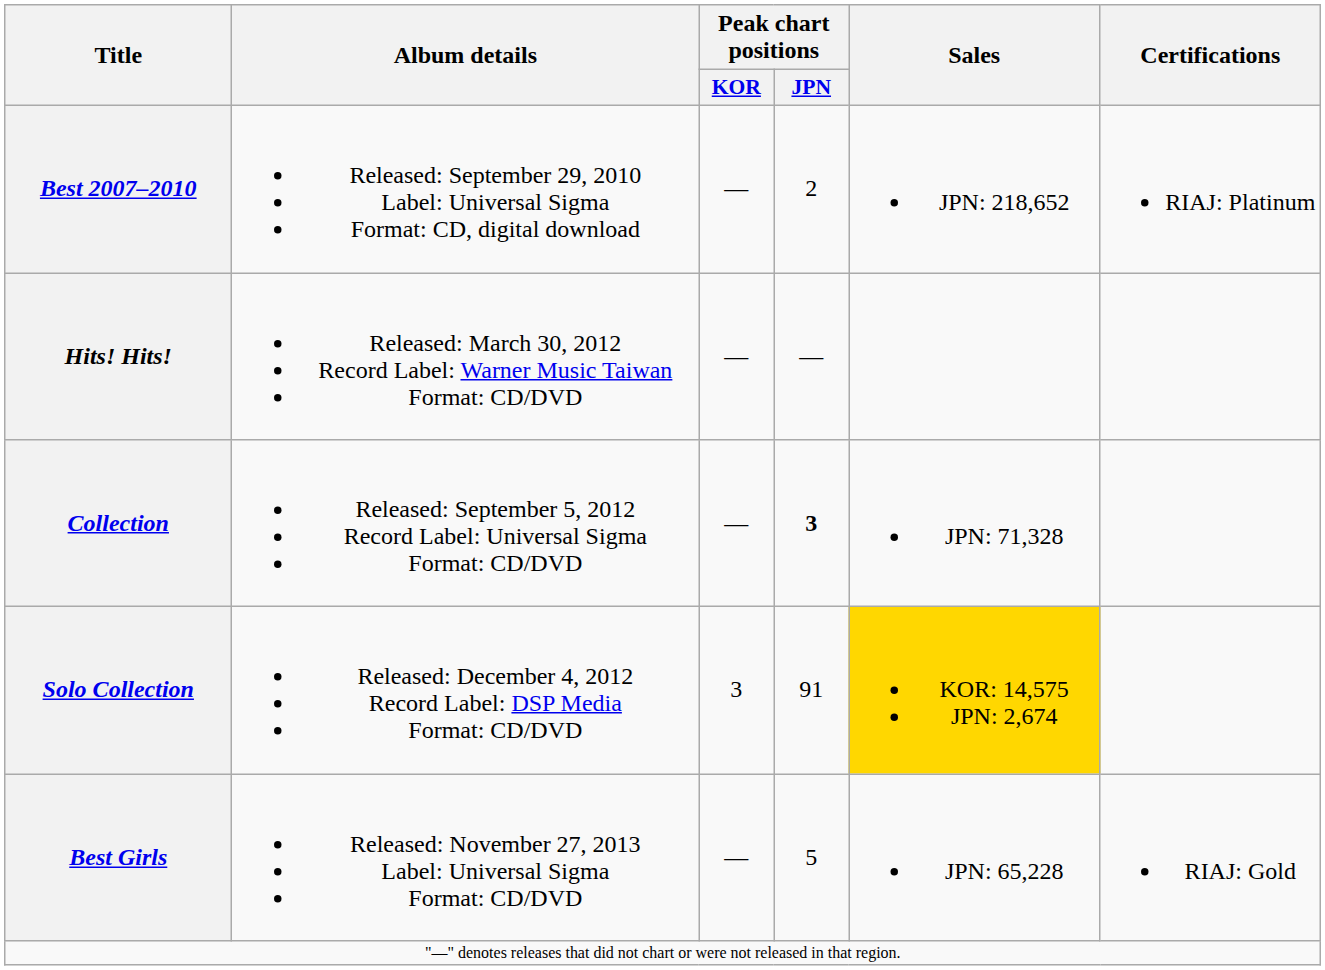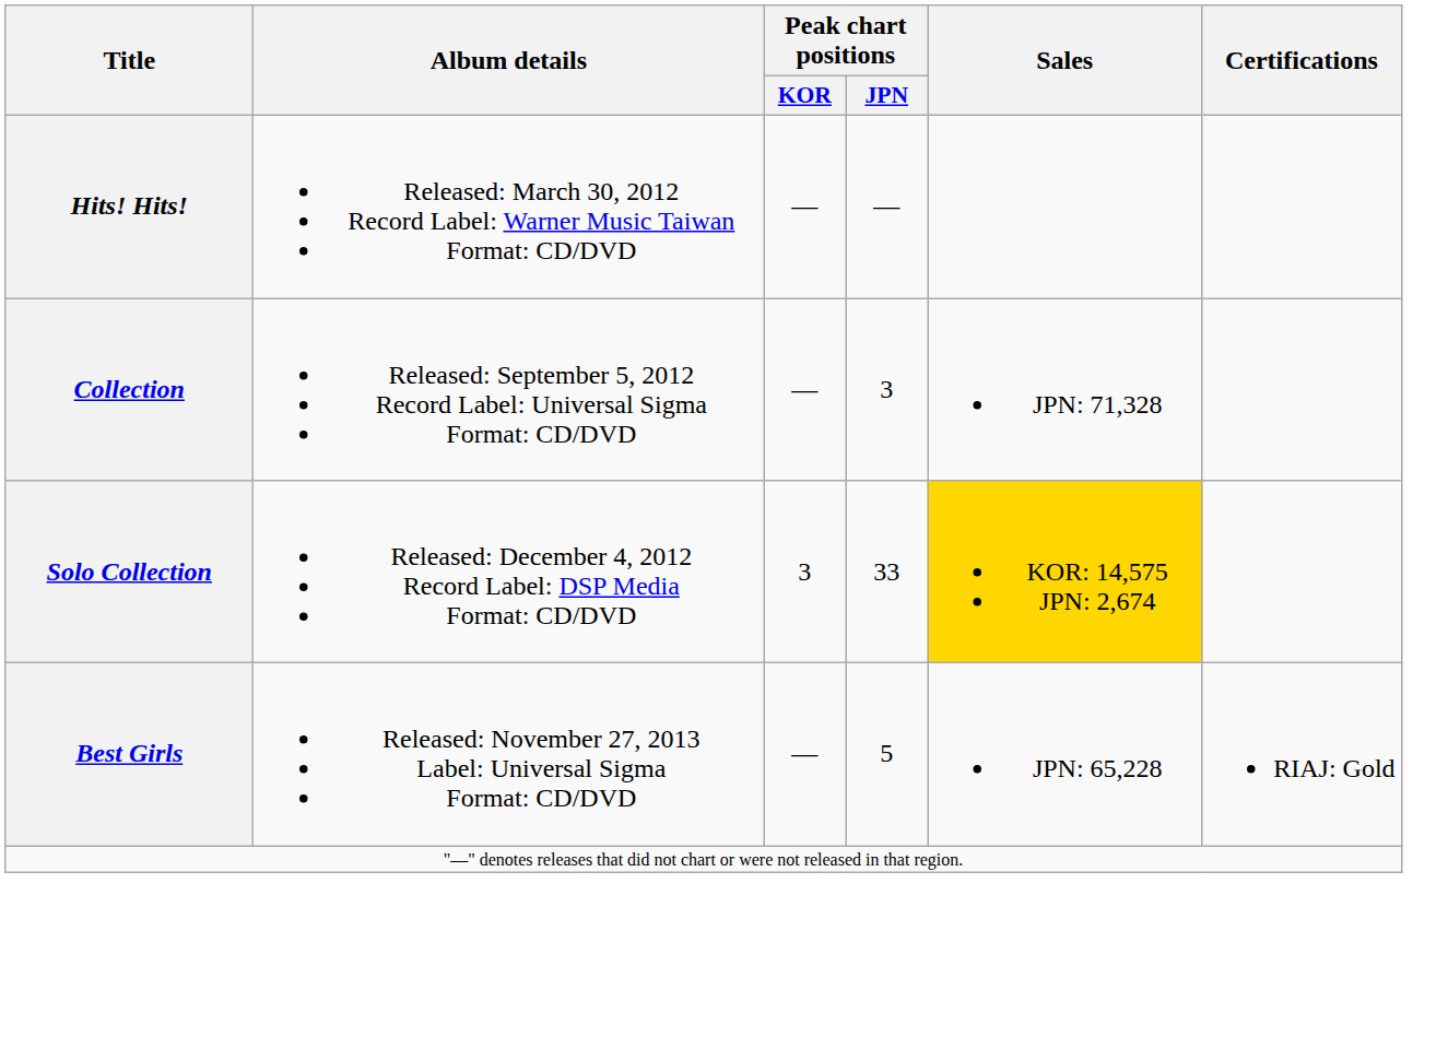 <table class="wikitable plainrowheaders" style="text-align:center;">
 <tr>
 <th scope="col" rowspan="2" style="width:9em;">Title</th>
 <th scope="col" rowspan="2" style="width:19em;">Album details</th>
 <th colspan="2" scope="col">Peak chart positions</th>
 <th scope="col" rowspan="2" style="width:10em;">Sales</th>
 <th scope="col" rowspan="2">Certifications</th>
 </tr>
 <tr>
 <th scope="col" style="width:3em;font-size:90%;"><a href='#'>KOR</a><br></th>
 <th scope="col" style="width:3em;font-size:90%;"><a href='#'>JPN</a><br></th>
 </tr>
 <tr>
-<th scope="row"><em><a href='#'>Best 2007–2010</a></em></th>
-<td><br><ul><li>Released: September 29, 2010 </li><li>Label: Universal Sigma</li><li>Format: CD, digital download</li></ul></td>
-<td>—</td>
-<td>2</td>
-<td><br><ul><li>JPN: 218,652</li></ul></td>
-<td><br><ul><li>RIAJ: Platinum</li></ul></td>
-</tr>
-<tr>
 <th scope="row"><em>Hits! Hits!</em></th>
 <td><br><ul><li>Released: March 30, 2012 </li><li>Record Label: <a href='#'>Warner Music Taiwan</a></li><li>Format: CD/DVD</li></ul></td>
 <td>—</td>
 <td>—</td>
 <td></td>
 <td></td>
 </tr>
 <tr>
 <th scope="row"><em><a href='#'>Collection</a></em></th>
 <td><br><ul><li>Released: September 5, 2012 </li><li>Record Label: Universal Sigma</li><li>Format: CD/DVD</li></ul></td>
 <td>—</td>
-<td><strong>3</strong></td>
+<td>3</td>
 <td><br><ul><li>JPN: 71,328</li></ul></td>
 <td></td>
 </tr>
 <tr>
 <th scope="row"><em><a href='#'>Solo Collection</a></em></th>
 <td><br><ul><li>Released: December 4, 2012 </li><li>Record Label: <a href='#'>DSP Media</a></li><li>Format: CD/DVD</li></ul></td>
 <td>3</td>
-<td>91</td>
+<td>33</td>
 <td style="background: gold;"><br><ul><li>KOR: 14,575</li><li>JPN: 2,674</li></ul></td>
 <td></td>
 </tr>
 <tr>
 <th scope="row"><em><a href='#'>Best Girls</a></em></th>
 <td><br><ul><li>Released: November 27, 2013 </li><li>Label: Universal Sigma</li><li>Format: CD/DVD</li></ul></td>
 <td>—</td>
 <td>5</td>
 <td><br><ul><li>JPN: 65,228</li></ul></td>
 <td><br><ul><li>RIAJ: Gold</li></ul></td>
 </tr>
 <tr>
 <td colspan="6" style="font-size:8pt;">"—" denotes releases that did not chart or were not released in that region.</td>
 </tr>
 </table>
